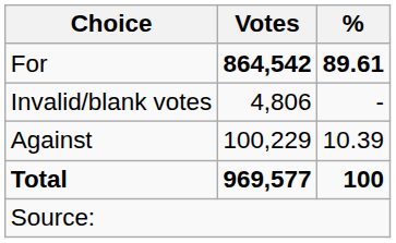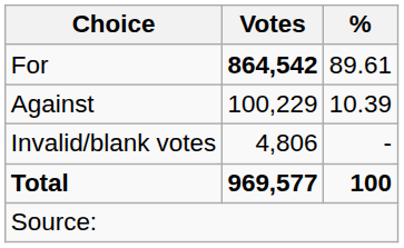 <table class=wikitable style=text-align:right>
 <tr>
 <th>Choice</th>
 <th>Votes</th>
 <th>%</th>
 </tr>
 <tr>
 <td align=left>For</td>
 <td><strong>864,542</strong></td>
-<td><strong>89.61</strong></td>
+<td>89.61</td>
+</tr>
+<tr>
+<td align=left>Against</td>
+<td>100,229</td>
+<td>10.39</td>
 </tr>
 <tr>
 <td align=left>Invalid/blank votes</td>
 <td>4,806</td>
 <td>-</td>
-</tr>
-<tr>
-<td align=left>Against</td>
-<td>100,229</td>
-<td>10.39</td>
 </tr>
 <tr>
 <td align=left><strong>Total</strong></td>
 <td><strong>969,577</strong></td>
 <td><strong>100</strong></td>
 </tr>
 <tr>
 <td colspan=3 align=left>Source: </td>
 </tr>
 </table>
